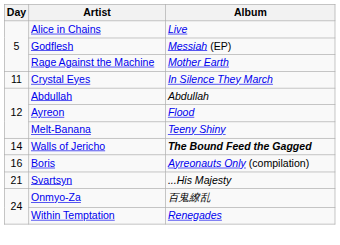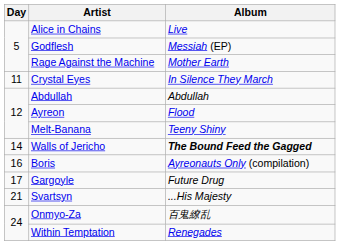 <table class="wikitable" border="1">
 <tr>
 <th>Day</th>
 <th width="200">Artist</th>
 <th width="250">Album</th>
 </tr>
 <tr>
 <td align="center" rowspan="3">5</td>
 <td><a href='#'>Alice in Chains</a></td>
 <td><em><a href='#'>Live</a></em></td>
 </tr>
 <tr>
 <td><a href='#'>Godflesh</a></td>
 <td><em><a href='#'>Messiah</a></em> (EP)</td>
 </tr>
 <tr>
 <td><a href='#'>Rage Against the Machine</a></td>
 <td><em><a href='#'>Mother Earth</a></em></td>
 </tr>
 <tr>
 <td align="center">11</td>
 <td><a href='#'>Crystal Eyes</a></td>
 <td><em><a href='#'>In Silence They March</a></em></td>
 </tr>
 <tr>
 <td align="center" rowspan="3">12</td>
 <td><a href='#'>Abdullah</a></td>
 <td><em>Abdullah</em></td>
 </tr>
 <tr>
 <td><a href='#'>Ayreon</a></td>
 <td><em><a href='#'>Flood</a></em></td>
 </tr>
 <tr>
 <td><a href='#'>Melt-Banana</a></td>
 <td><em><a href='#'>Teeny Shiny</a></em></td>
 </tr>
 <tr>
 <td align="center">14</td>
 <td><a href='#'>Walls of Jericho</a></td>
 <td><strong><em>The Bound Feed the Gagged</em></strong></td>
 </tr>
 <tr>
 <td align="center">16</td>
 <td><a href='#'>Boris</a></td>
 <td><em><a href='#'>Ayreonauts Only</a></em> (compilation)</td>
 </tr>
 <tr>
+<td align="center">17</td>
+<td><a href='#'>Gargoyle</a></td>
+<td><em>Future Drug</em></td>
+</tr>
+<tr>
 <td align="center">21</td>
 <td><a href='#'>Svartsyn</a></td>
 <td><em>...His Majesty</em></td>
 </tr>
 <tr>
 <td align="center" rowspan="2">24</td>
 <td><a href='#'>Onmyo-Za</a></td>
 <td><em>百鬼繚乱</em></td>
 </tr>
 <tr>
 <td><a href='#'>Within Temptation</a></td>
 <td><em><a href='#'>Renegades</a></em></td>
 </tr>
 </table>
